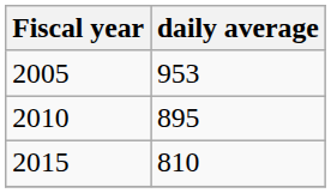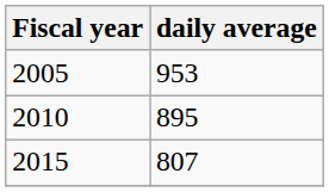 <table class="wikitable">
 <tr>
 <th>Fiscal year</th>
 <th>daily average</th>
 </tr>
 <tr>
 <td>2005</td>
 <td>953</td>
 </tr>
 <tr>
 <td>2010</td>
 <td>895</td>
 </tr>
 <tr>
 <td>2015</td>
-<td>810</td>
+<td>807</td>
 </tr>
 <tr>
 </tr>
 </table>
